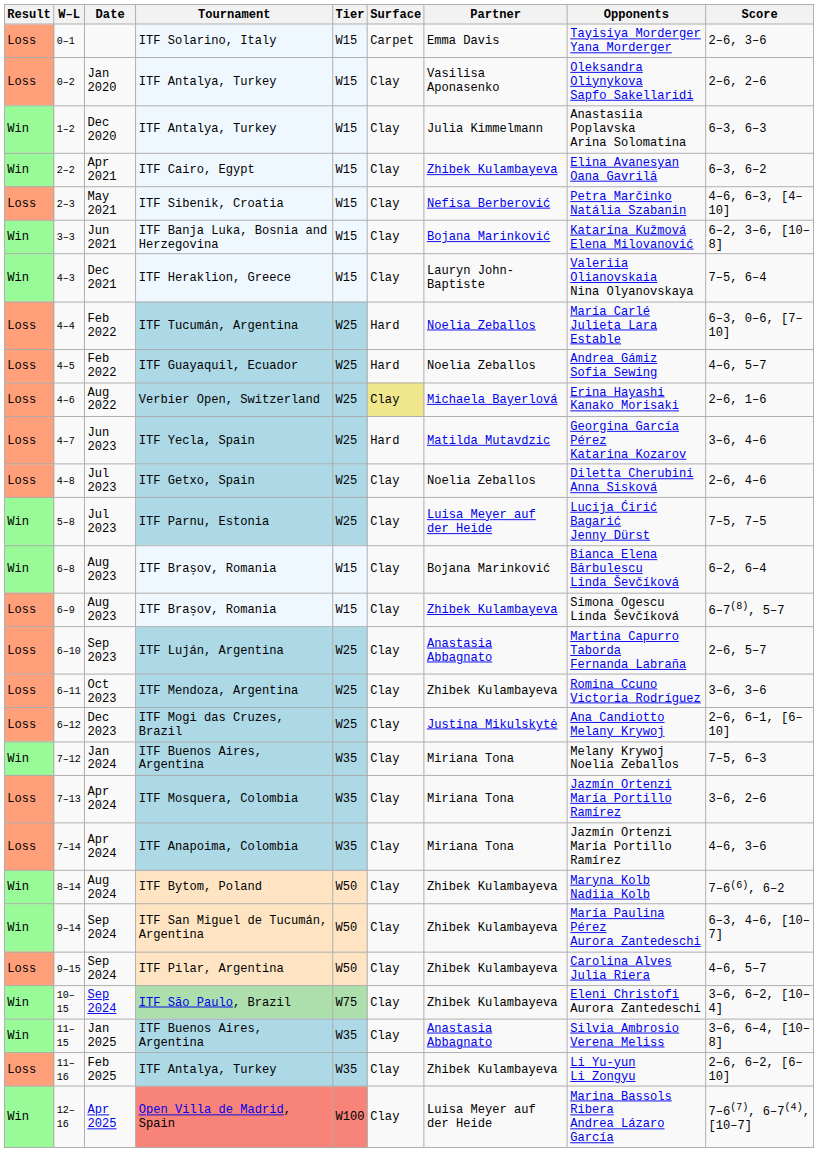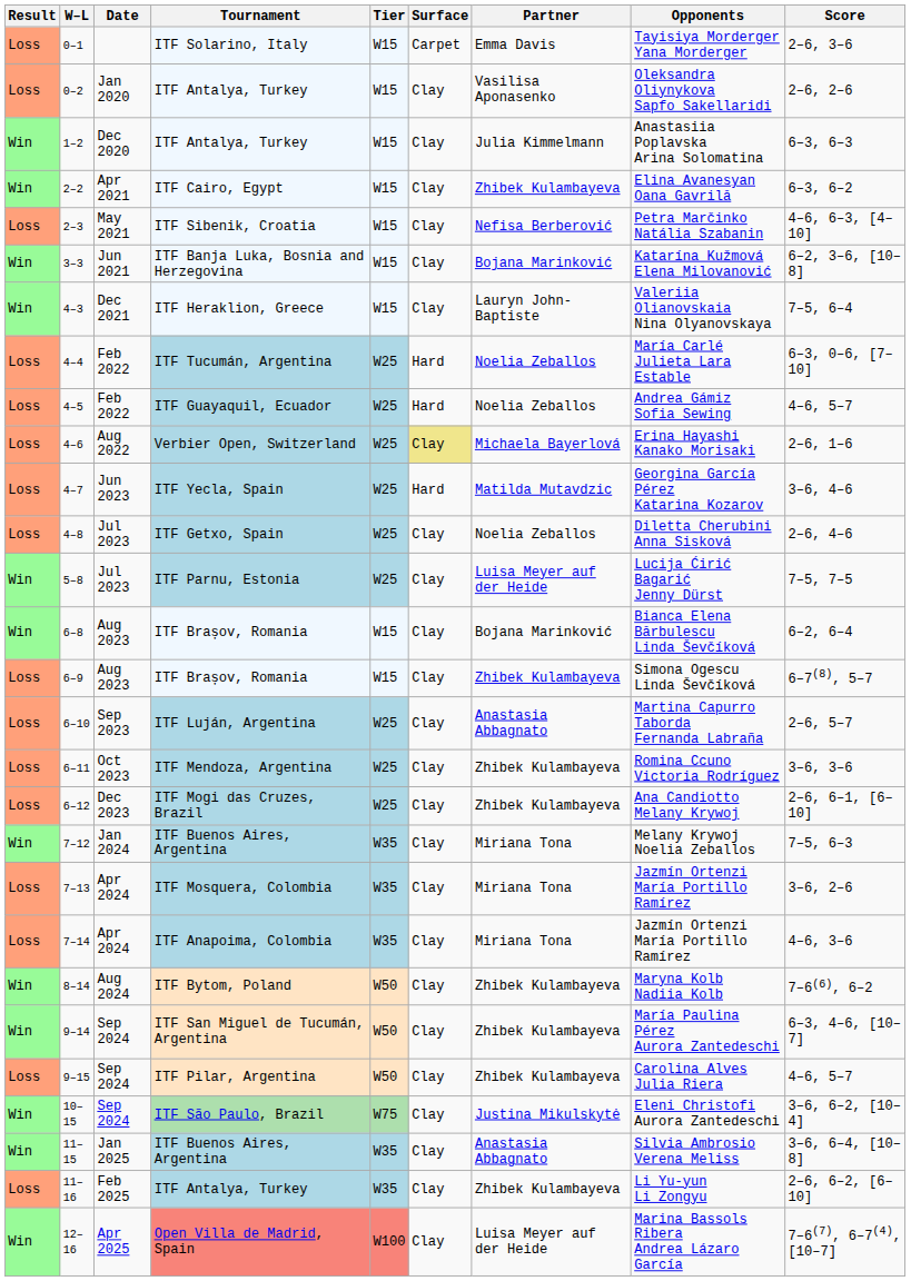 <table class="sortable wikitable">
 <tr>
 <th>Result</th>
 <th class="unsortable">W–L</th>
 <th>Date</th>
 <th>Tournament</th>
 <th>Tier</th>
 <th>Surface</th>
 <th>Partner</th>
 <th>Opponents</th>
 <th class=unsortable>Score</th>
 </tr>
 <tr>
 <td style="background:#ffa07a;">Loss</td>
 <td><small>0–1</small></td>
 <td></td>
 <td bgcolor=#f0f8ff>ITF Solarino, Italy</td>
 <td bgcolor=#f0f8ff>W15</td>
 <td>Carpet</td>
 <td> Emma Davis</td>
 <td> <a href='#'>Tayisiya Morderger</a> <br>  <a href='#'>Yana Morderger</a></td>
 <td>2–6, 3–6</td>
 </tr>
 <tr>
 <td style="background:#ffa07a;">Loss</td>
 <td><small>0–2</small></td>
 <td>Jan 2020</td>
 <td style="background:#f0f8ff;">ITF Antalya, Turkey</td>
 <td style="background:#f0f8ff;">W15</td>
 <td>Clay</td>
 <td> Vasilisa Aponasenko</td>
 <td> <a href='#'>Oleksandra Oliynykova</a> <br>  <a href='#'>Sapfo Sakellaridi</a></td>
 <td>2–6, 2–6</td>
 </tr>
 <tr>
 <td style="background:#98fb98;">Win</td>
 <td><small>1–2</small></td>
 <td>Dec 2020</td>
 <td style="background:#f0f8ff;">ITF Antalya, Turkey</td>
 <td style="background:#f0f8ff;">W15</td>
 <td>Clay</td>
 <td> Julia Kimmelmann</td>
 <td> Anastasiia Poplavska <br>  Arina Solomatina</td>
 <td>6–3, 6–3</td>
 </tr>
 <tr>
 <td style="background:#98fb98;">Win</td>
 <td><small>2–2</small></td>
 <td>Apr 2021</td>
 <td style="background:#f0f8ff;">ITF Cairo, Egypt</td>
 <td style="background:#f0f8ff;">W15</td>
 <td>Clay</td>
 <td> <a href='#'>Zhibek Kulambayeva</a></td>
 <td> <a href='#'>Elina Avanesyan</a> <br>  <a href='#'>Oana Gavrilă</a></td>
 <td>6–3, 6–2</td>
 </tr>
 <tr>
 <td style="background:#ffa07a;">Loss</td>
 <td><small>2–3</small></td>
 <td>May 2021</td>
 <td style="background:#f0f8ff;">ITF Sibenik, Croatia</td>
 <td style="background:#f0f8ff;">W15</td>
 <td>Clay</td>
 <td> <a href='#'>Nefisa Berberović</a></td>
 <td> <a href='#'>Petra Marčinko</a> <br>  <a href='#'>Natália Szabanin</a></td>
 <td>4–6, 6–3, [4–10]</td>
 </tr>
 <tr>
 <td style="background:#98FB98;">Win</td>
 <td><small>3–3</small></td>
 <td>Jun 2021</td>
 <td style="background:#f0f8ff;">ITF Banja Luka, Bosnia and Herzegovina</td>
 <td style="background:#f0f8ff;">W15</td>
 <td>Clay</td>
 <td> <a href='#'>Bojana Marinković</a></td>
 <td> <a href='#'>Katarína Kužmová</a> <br>  <a href='#'>Elena Milovanović</a></td>
 <td>6–2, 3–6, [10–8]</td>
 </tr>
 <tr>
 <td style="background:#98FB98;">Win</td>
 <td><small>4–3</small></td>
 <td>Dec 2021</td>
 <td style="background:#f0f8ff;">ITF Heraklion, Greece</td>
 <td style="background:#f0f8ff;">W15</td>
 <td>Clay</td>
 <td> Lauryn John-Baptiste</td>
 <td> <a href='#'>Valeriia Olianovskaia</a> <br>  Nina Olyanovskaya</td>
 <td>7–5, 6–4</td>
 </tr>
 <tr>
 <td bgcolor="ffa07a">Loss</td>
 <td><small>4–4</small></td>
 <td>Feb 2022</td>
 <td bgcolor=lightblue>ITF Tucumán, Argentina</td>
 <td bgcolor=lightblue>W25</td>
 <td>Hard</td>
 <td> <a href='#'>Noelia Zeballos</a></td>
 <td> <a href='#'>María Carlé</a> <br>  <a href='#'>Julieta Lara Estable</a></td>
 <td>6–3, 0–6, [7–10]</td>
 </tr>
 <tr>
 <td bgcolor="ffa07a">Loss</td>
 <td><small>4–5</small></td>
 <td>Feb 2022</td>
 <td bgcolor=lightblue>ITF Guayaquil, Ecuador</td>
 <td bgcolor=lightblue>W25</td>
 <td>Hard</td>
 <td> Noelia Zeballos</td>
 <td> <a href='#'>Andrea Gámiz</a> <br> <a href='#'>Sofia Sewing</a></td>
 <td>4–6, 5–7</td>
 </tr>
 <tr>
 <td bgcolor="FFA07A">Loss</td>
 <td><small>4–6</small></td>
 <td>Aug 2022</td>
 <td style="background:lightblue;">Verbier Open, Switzerland</td>
 <td style="background:lightblue;">W25</td>
 <td style="background: khaki;">Clay</td>
 <td> <a href='#'>Michaela Bayerlová</a></td>
 <td> <a href='#'>Erina Hayashi</a> <br> <a href='#'>Kanako Morisaki</a></td>
 <td>2–6, 1–6</td>
 </tr>
 <tr>
 <td bgcolor="FFA07A">Loss</td>
 <td><small>4–7</small></td>
 <td>Jun 2023</td>
 <td style="background:lightblue;">ITF Yecla, Spain</td>
 <td style="background:lightblue;">W25</td>
 <td>Hard</td>
 <td> <a href='#'>Matilda Mutavdzic</a></td>
 <td> <a href='#'>Georgina García Pérez</a> <br> <a href='#'>Katarina Kozarov</a></td>
 <td>3–6, 4–6</td>
 </tr>
 <tr>
 <td bgcolor="ffa07a">Loss</td>
 <td><small>4–8</small></td>
 <td>Jul 2023</td>
 <td bgcolor=lightblue>ITF Getxo, Spain</td>
 <td bgcolor=lightblue>W25</td>
 <td>Clay</td>
 <td> Noelia Zeballos</td>
 <td> <a href='#'>Diletta Cherubini</a> <br>  <a href='#'>Anna Sisková</a></td>
 <td>2–6, 4–6</td>
 </tr>
 <tr>
 <td style="background:#98fb98;">Win</td>
 <td><small>5–8</small></td>
 <td>Jul 2023</td>
 <td style="background:lightblue;">ITF Parnu, Estonia</td>
 <td style="background:lightblue;">W25</td>
 <td>Clay</td>
 <td> <a href='#'>Luisa Meyer auf der Heide</a></td>
 <td> <a href='#'>Lucija Ćirić Bagarić</a> <br>  <a href='#'>Jenny Dürst</a></td>
 <td>7–5, 7–5</td>
 </tr>
 <tr>
 <td style="background:#98FB98;">Win</td>
 <td><small>6–8</small></td>
 <td>Aug 2023</td>
 <td style="background:#f0f8ff;">ITF Brașov, Romania</td>
 <td style="background:#f0f8ff;">W15</td>
 <td>Clay</td>
 <td> Bojana Marinković</td>
 <td> <a href='#'>Bianca Elena Bărbulescu</a> <br>  <a href='#'>Linda Ševčíková</a></td>
 <td>6–2, 6–4</td>
 </tr>
 <tr>
 <td bgcolor="ffa07a">Loss</td>
 <td><small>6–9</small></td>
 <td>Aug 2023</td>
 <td style="background:#f0f8ff;">ITF Brașov, Romania</td>
 <td style="background:#f0f8ff;">W15</td>
 <td>Clay</td>
 <td> <a href='#'>Zhibek Kulambayeva</a></td>
 <td> Simona Ogescu <br>  Linda Ševčíková</td>
 <td>6–7<sup>(8)</sup>, 5–7</td>
 </tr>
 <tr>
 <td bgcolor="ffa07a">Loss</td>
 <td><small>6–10</small></td>
 <td>Sep 2023</td>
 <td style="background:lightblue;">ITF Luján, Argentina</td>
 <td style="background:lightblue;">W25</td>
 <td>Clay</td>
 <td> <a href='#'>Anastasia Abbagnato</a></td>
 <td> <a href='#'>Martina Capurro Taborda</a> <br>  <a href='#'>Fernanda Labraña</a></td>
 <td>2–6, 5–7</td>
 </tr>
 <tr>
 <td bgcolor="ffa07a">Loss</td>
 <td><small>6–11</small></td>
 <td>Oct 2023</td>
 <td style="background:lightblue;">ITF Mendoza, Argentina</td>
 <td style="background:lightblue;">W25</td>
 <td>Clay</td>
 <td> Zhibek Kulambayeva</td>
 <td> <a href='#'>Romina Ccuno</a> <br>  <a href='#'>Victoria Rodríguez</a></td>
 <td>3–6, 3–6</td>
 </tr>
 <tr>
 <td style="background:#ffa07a;">Loss</td>
 <td><small>6–12</small></td>
 <td>Dec 2023</td>
 <td style="background:lightblue;">ITF Mogi das Cruzes, Brazil</td>
 <td style="background:lightblue;">W25</td>
 <td>Clay</td>
-<td> <a href='#'>Justina Mikulskytė</a></td>
+<td> Zhibek Kulambayeva</td>
 <td> <a href='#'>Ana Candiotto</a> <br>  <a href='#'>Melany Krywoj</a></td>
 <td>2–6, 6–1, [6–10]</td>
 </tr>
 <tr>
 <td bgcolor="98FB98">Win</td>
 <td><small>7–12</small></td>
 <td>Jan 2024</td>
 <td style="background:lightblue;">ITF Buenos Aires, Argentina</td>
 <td style="background:lightblue;">W35</td>
 <td>Clay</td>
 <td> Miriana Tona</td>
 <td> Melany Krywoj <br>  Noelia Zeballos</td>
 <td>7–5, 6–3</td>
 </tr>
 <tr>
 <td style="background:#ffa07a;">Loss</td>
 <td><small>7–13</small></td>
 <td>Apr 2024</td>
 <td style="background:lightblue;">ITF Mosquera, Colombia</td>
 <td style="background:lightblue;">W35</td>
 <td>Clay</td>
 <td> Miriana Tona</td>
 <td> <a href='#'>Jazmín Ortenzi</a> <br>  <a href='#'>María Portillo Ramírez</a></td>
 <td>3–6, 2–6</td>
 </tr>
 <tr>
 <td style="background:#ffa07a;">Loss</td>
 <td><small>7–14</small></td>
 <td>Apr 2024</td>
 <td style="background:lightblue;">ITF Anapoima, Colombia</td>
 <td style="background:lightblue;">W35</td>
 <td>Clay</td>
 <td> Miriana Tona</td>
 <td> Jazmín Ortenzi <br>  María Portillo Ramírez</td>
 <td>4–6, 3–6</td>
 </tr>
 <tr>
 <td style="background:#98fb98;">Win</td>
 <td><small>8–14</small></td>
 <td>Aug 2024</td>
 <td style="background:#ffe4c4;">ITF Bytom, Poland</td>
 <td style="background:#ffe4c4;">W50</td>
 <td>Clay</td>
 <td> Zhibek Kulambayeva</td>
 <td> <a href='#'>Maryna Kolb</a> <br>  <a href='#'>Nadiia Kolb</a></td>
 <td>7–6<sup>(6)</sup>, 6–2</td>
 </tr>
 <tr>
 <td style="background:#98fb98;">Win</td>
 <td><small>9–14</small></td>
 <td>Sep 2024</td>
 <td style="background:#ffe4c4;">ITF San Miguel de Tucumán, Argentina</td>
 <td style="background:#ffe4c4;">W50</td>
 <td>Clay</td>
 <td> Zhibek Kulambayeva</td>
 <td> <a href='#'>María Paulina Pérez</a> <br>  <a href='#'>Aurora Zantedeschi</a></td>
 <td>6–3, 4–6, [10–7]</td>
 </tr>
 <tr>
 <td style="background:#ffa07a;">Loss</td>
 <td><small>9–15</small></td>
 <td>Sep 2024</td>
 <td style="background:#ffe4c4;">ITF Pilar, Argentina</td>
 <td style="background:#ffe4c4;">W50</td>
 <td>Clay</td>
 <td> Zhibek Kulambayeva</td>
 <td> <a href='#'>Carolina Alves</a> <br>  <a href='#'>Julia Riera</a></td>
 <td>4–6, 5–7</td>
 </tr>
 <tr>
 <td style="background:#98fb98;">Win</td>
 <td><small>10–15</small></td>
 <td><a href='#'>Sep 2024</a></td>
 <td style="background:#addfad"><a href='#'>ITF São Paulo</a>, Brazil</td>
 <td style="background:#addfad">W75</td>
 <td>Clay</td>
-<td> Zhibek Kulambayeva</td>
+<td> <a href='#'>Justina Mikulskytė</a></td>
 <td> <a href='#'>Eleni Christofi</a> <br>  Aurora Zantedeschi</td>
 <td>3–6, 6–2, [10–4]</td>
 </tr>
 <tr>
 <td style="background:#98fb98;">Win</td>
 <td><small>11–15</small></td>
 <td>Jan 2025</td>
 <td style="background:lightblue;">ITF Buenos Aires, Argentina</td>
 <td style="background:lightblue;">W35</td>
 <td>Clay</td>
 <td> <a href='#'>Anastasia Abbagnato</a></td>
 <td> <a href='#'>Silvia Ambrosio</a> <br>  <a href='#'>Verena Meliss</a></td>
 <td>3–6, 6–4, [10–8]</td>
 </tr>
 <tr>
 <td style="background:#ffa07a;">Loss</td>
 <td><small>11–16</small></td>
 <td>Feb 2025</td>
 <td style="background:lightblue;">ITF Antalya, Turkey</td>
 <td style="background:lightblue;">W35</td>
 <td>Clay</td>
 <td> Zhibek Kulambayeva</td>
 <td> <a href='#'>Li Yu-yun</a> <br>  <a href='#'>Li Zongyu</a></td>
 <td>2–6, 6–2, [6–10]</td>
 </tr>
 <tr>
 <td style="background:#98fb98;">Win</td>
 <td><small>12–16</small></td>
 <td><a href='#'>Apr 2025</a></td>
 <td bgcolor="#f88379"><a href='#'>Open Villa de Madrid</a>, Spain</td>
 <td bgcolor="#f88379">W100</td>
 <td>Clay</td>
 <td> Luisa Meyer auf der Heide</td>
 <td> <a href='#'>Marina Bassols Ribera</a> <br>  <a href='#'>Andrea Lázaro García</a></td>
 <td>7–6<sup>(7)</sup>, 6–7<sup>(4)</sup>, [10–7]</td>
 </tr>
 </table>
